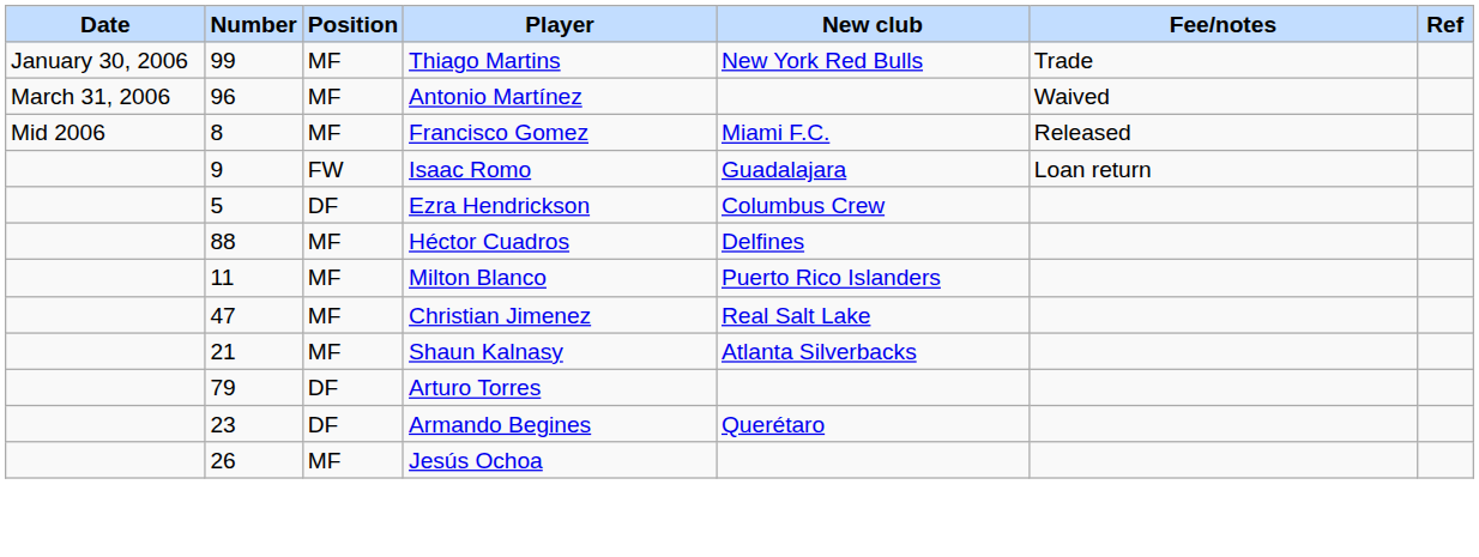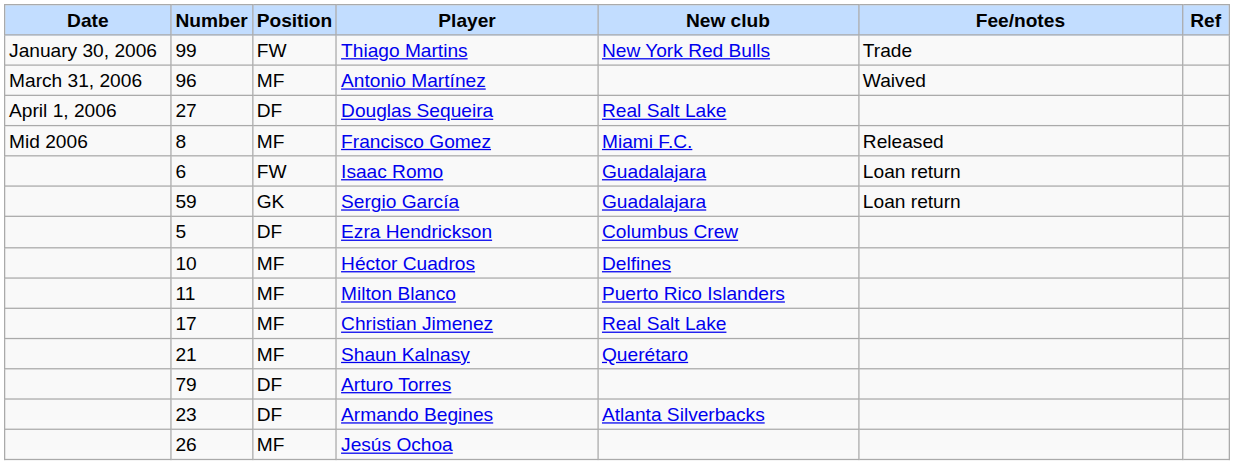 <table class="wikitable" style="text-align:left; font-size:95%;">
 <tr>
 <th style="background:#c2ddff; width:125px;">Date</th>
 <th style="background:#c2ddff; width:50px;">Number</th>
 <th style="background:#c2ddff; width:50px;">Position</th>
 <th style="background:#c2ddff; width:200px;">Player</th>
 <th style="background:#c2ddff; width:200px;">New club</th>
 <th style="background:#c2ddff; width:250px;">Fee/notes</th>
 <th style="background:#c2ddff; width:30px;">Ref</th>
 </tr>
 <tr>
 <td>January 30, 2006</td>
 <td>99</td>
-<td>MF</td>
+<td>FW</td>
 <td> <a href='#'>Thiago Martins</a></td>
 <td><a href='#'>New York Red Bulls</a></td>
 <td>Trade</td>
 <td></td>
 </tr>
 <tr>
 <td>March 31, 2006</td>
 <td>96</td>
 <td>MF</td>
 <td> <a href='#'>Antonio Martínez</a></td>
 <td></td>
 <td>Waived</td>
 <td></td>
 </tr>
 <tr>
+<td>April 1, 2006</td>
+<td>27</td>
+<td>DF</td>
+<td> <a href='#'>Douglas Sequeira</a></td>
+<td><a href='#'>Real Salt Lake</a></td>
+<td></td>
+<td></td>
+</tr>
+<tr>
 <td>Mid 2006</td>
 <td>8</td>
 <td>MF</td>
 <td> <a href='#'>Francisco Gomez</a></td>
 <td><a href='#'>Miami F.C.</a></td>
 <td>Released</td>
 <td></td>
 </tr>
 <tr>
 <td></td>
-<td>9</td>
+<td>6</td>
 <td>FW</td>
 <td> <a href='#'>Isaac Romo</a></td>
+<td> <a href='#'>Guadalajara</a></td>
+<td>Loan return</td>
+<td></td>
+</tr>
+<tr>
+<td></td>
+<td>59</td>
+<td>GK</td>
+<td> <a href='#'>Sergio García</a></td>
 <td> <a href='#'>Guadalajara</a></td>
 <td>Loan return</td>
 <td></td>
 </tr>
 <tr>
 <td></td>
 <td>5</td>
 <td>DF</td>
 <td> <a href='#'>Ezra Hendrickson</a></td>
 <td><a href='#'>Columbus Crew</a></td>
 <td></td>
 <td></td>
 </tr>
 <tr>
 <td></td>
-<td>88</td>
+<td>10</td>
 <td>MF</td>
 <td> <a href='#'>Héctor Cuadros</a></td>
 <td> <a href='#'>Delfines</a></td>
 <td></td>
 <td></td>
 </tr>
 <tr>
 <td></td>
 <td>11</td>
 <td>MF</td>
 <td> <a href='#'>Milton Blanco</a></td>
 <td><a href='#'>Puerto Rico Islanders</a></td>
 <td></td>
 <td></td>
 </tr>
 <tr>
 <td></td>
-<td>47</td>
+<td>17</td>
 <td>MF</td>
 <td> <a href='#'>Christian Jimenez</a></td>
 <td><a href='#'>Real Salt Lake</a></td>
 <td></td>
 <td></td>
 </tr>
 <tr>
 <td></td>
 <td>21</td>
 <td>MF</td>
 <td> <a href='#'>Shaun Kalnasy</a></td>
-<td><a href='#'>Atlanta Silverbacks</a></td>
+<td> <a href='#'>Querétaro</a></td>
 <td></td>
 <td></td>
 </tr>
 <tr>
 <td></td>
 <td>79</td>
 <td>DF</td>
 <td> <a href='#'>Arturo Torres</a></td>
 <td></td>
 <td></td>
 <td></td>
 </tr>
 <tr>
 <td></td>
 <td>23</td>
 <td>DF</td>
 <td> <a href='#'>Armando Begines</a></td>
-<td> <a href='#'>Querétaro</a></td>
+<td><a href='#'>Atlanta Silverbacks</a></td>
 <td></td>
 <td></td>
 </tr>
 <tr>
 <td></td>
 <td>26</td>
 <td>MF</td>
 <td> <a href='#'>Jesús Ochoa</a></td>
 <td></td>
 <td></td>
 <td></td>
 </tr>
 </table>
